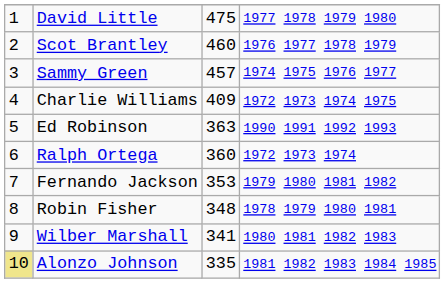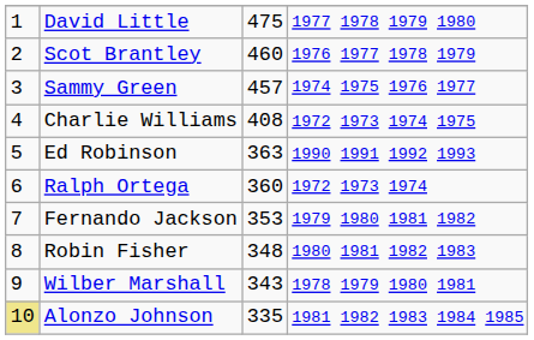 <table class="wikitable">
 <tr>
 </tr>
 <tr>
 <td>1</td>
 <td><a href='#'>David Little</a></td>
 <td>475</td>
 <td style="font-size:80%;"><a href='#'>1977</a> <a href='#'>1978</a> <a href='#'>1979</a> <a href='#'>1980</a></td>
 </tr>
 <tr>
 <td>2</td>
 <td><a href='#'>Scot Brantley</a></td>
 <td>460</td>
 <td style="font-size:80%;"><a href='#'>1976</a> <a href='#'>1977</a> <a href='#'>1978</a> <a href='#'>1979</a></td>
 </tr>
 <tr>
 <td>3</td>
 <td><a href='#'>Sammy Green</a></td>
 <td>457</td>
 <td style="font-size:80%;"><a href='#'>1974</a> <a href='#'>1975</a> <a href='#'>1976</a> <a href='#'>1977</a></td>
 </tr>
 <tr>
 <td>4</td>
 <td>Charlie Williams</td>
-<td>409</td>
+<td>408</td>
 <td style="font-size:80%;"><a href='#'>1972</a> <a href='#'>1973</a> <a href='#'>1974</a> <a href='#'>1975</a></td>
 </tr>
 <tr>
 <td>5</td>
 <td>Ed Robinson</td>
 <td>363</td>
 <td style="font-size:80%;"><a href='#'>1990</a> <a href='#'>1991</a> <a href='#'>1992</a> <a href='#'>1993</a></td>
 </tr>
 <tr>
 <td>6</td>
 <td><a href='#'>Ralph Ortega</a></td>
 <td>360</td>
 <td style="font-size:80%;"><a href='#'>1972</a> <a href='#'>1973</a> <a href='#'>1974</a></td>
 </tr>
 <tr>
 <td>7</td>
 <td>Fernando Jackson</td>
 <td>353</td>
 <td style="font-size:80%;"><a href='#'>1979</a> <a href='#'>1980</a> <a href='#'>1981</a> <a href='#'>1982</a></td>
 </tr>
 <tr>
 <td>8</td>
 <td>Robin Fisher</td>
 <td>348</td>
-<td style="font-size:80%;"><a href='#'>1978</a> <a href='#'>1979</a> <a href='#'>1980</a> <a href='#'>1981</a></td>
+<td style="font-size:80%;"><a href='#'>1980</a> <a href='#'>1981</a> <a href='#'>1982</a> <a href='#'>1983</a></td>
 </tr>
 <tr>
 <td>9</td>
 <td><a href='#'>Wilber Marshall</a></td>
-<td>341</td>
-<td style="font-size:80%;"><a href='#'>1980</a> <a href='#'>1981</a> <a href='#'>1982</a> <a href='#'>1983</a></td>
+<td>343</td>
+<td style="font-size:80%;"><a href='#'>1978</a> <a href='#'>1979</a> <a href='#'>1980</a> <a href='#'>1981</a></td>
 </tr>
 <tr>
 <td style="background: khaki;">10</td>
 <td><a href='#'>Alonzo Johnson</a></td>
 <td>335</td>
 <td style="font-size:80%;"><a href='#'>1981</a> <a href='#'>1982</a> <a href='#'>1983</a> <a href='#'>1984</a> <a href='#'>1985</a></td>
 </tr>
 </table>
